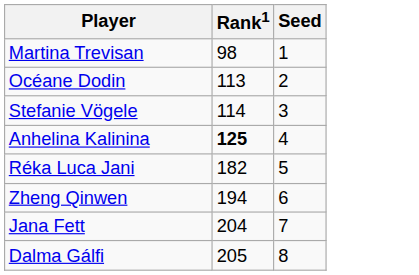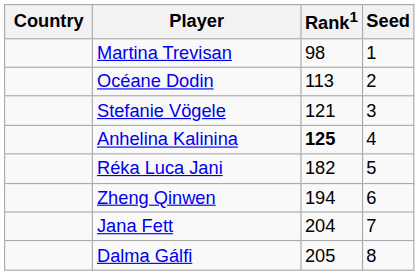 <table class="sortable wikitable">
 <tr>
+<th width="70">Country</th>
 <th width="175">Player</th>
 <th>Rank<sup>1</sup></th>
 <th>Seed</th>
 </tr>
 <tr>
+<td></td>
 <td><a href='#'>Martina Trevisan</a></td>
 <td>98</td>
 <td>1</td>
 </tr>
 <tr>
+<td></td>
 <td><a href='#'>Océane Dodin</a></td>
 <td>113</td>
 <td>2</td>
 </tr>
 <tr>
+<td></td>
 <td><a href='#'>Stefanie Vögele</a></td>
-<td>114</td>
+<td>121</td>
 <td>3</td>
 </tr>
 <tr>
+<td></td>
 <td><a href='#'>Anhelina Kalinina</a></td>
 <td><strong>125</strong></td>
 <td>4</td>
 </tr>
 <tr>
+<td></td>
 <td><a href='#'>Réka Luca Jani</a></td>
 <td>182</td>
 <td>5</td>
 </tr>
 <tr>
+<td></td>
 <td><a href='#'>Zheng Qinwen</a></td>
 <td>194</td>
 <td>6</td>
 </tr>
 <tr>
+<td></td>
 <td><a href='#'>Jana Fett</a></td>
 <td>204</td>
 <td>7</td>
 </tr>
 <tr>
+<td></td>
 <td><a href='#'>Dalma Gálfi</a></td>
 <td>205</td>
 <td>8</td>
 </tr>
 </table>
